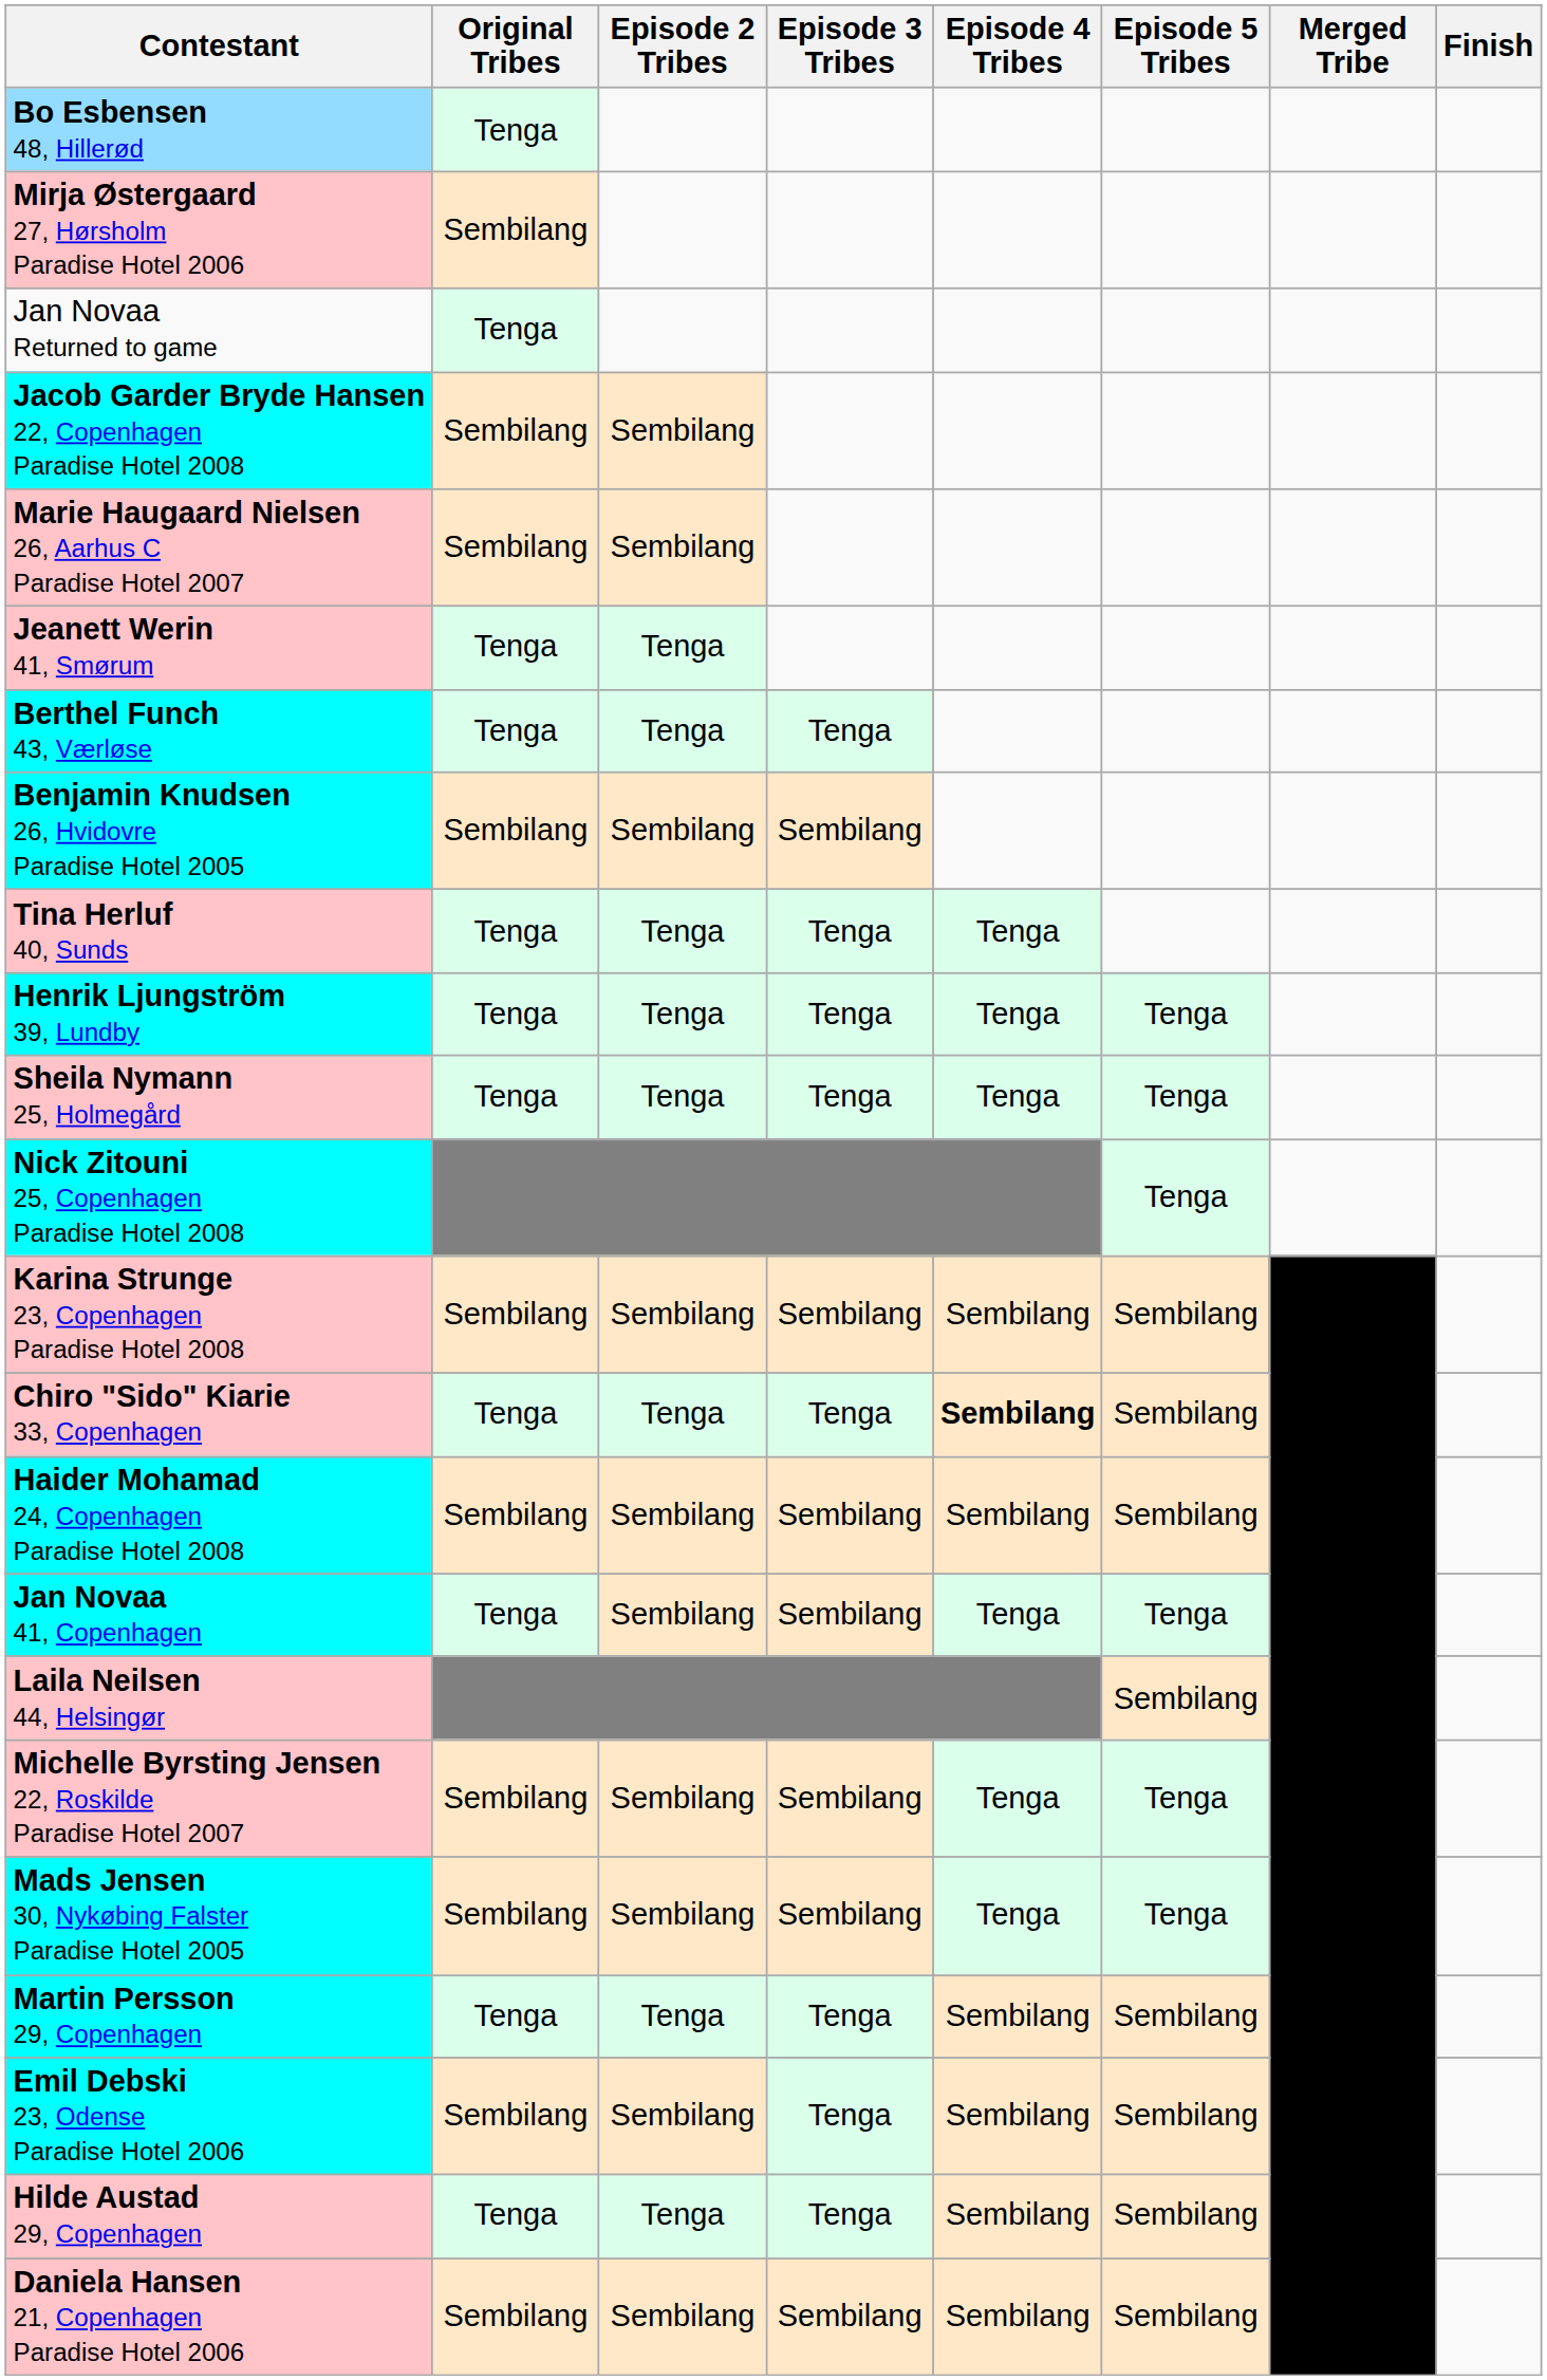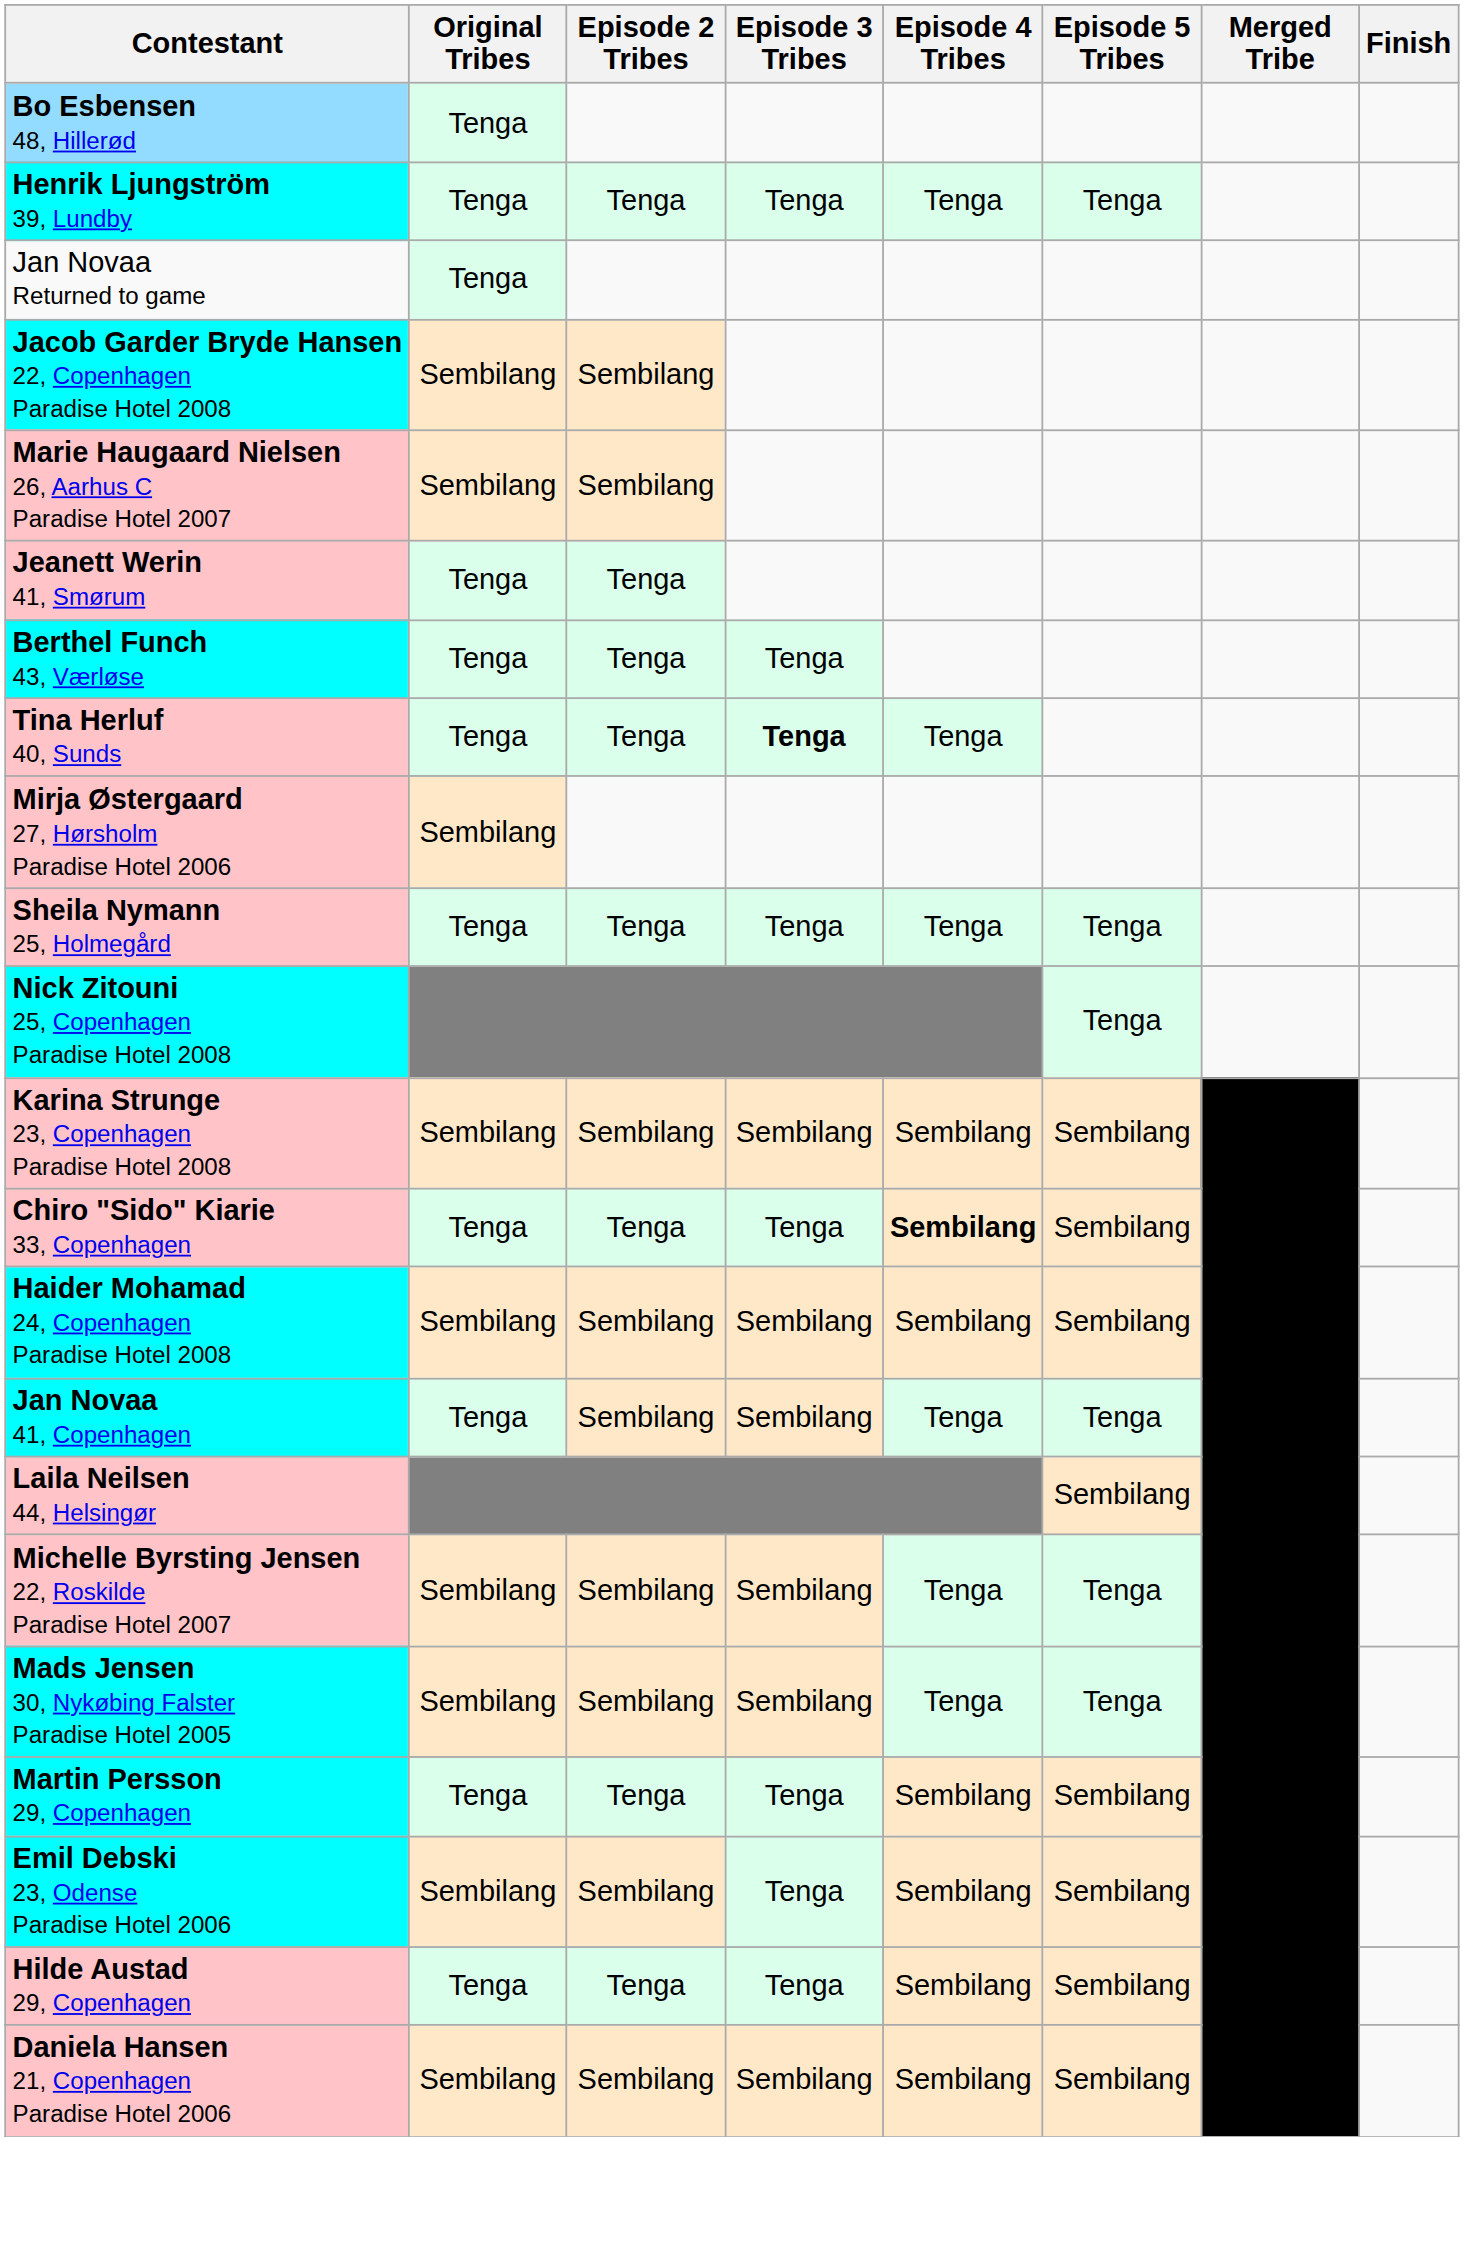 <table class="wikitable" style="margin:auto; text-align:center">
 <tr>
 <th>Contestant</th>
 <th width=80>Original<br>Tribes</th>
 <th width=80>Episode 2<br>Tribes</th>
 <th width=80>Episode 3<br>Tribes</th>
 <th width=80>Episode 4<br>Tribes</th>
 <th width=80>Episode 5<br>Tribes</th>
 <th width=80>Merged<br>Tribe</th>
 <th>Finish</th>
 </tr>
 <tr>
 <td style="text-align:left; background:#94DCFF;"><strong>Bo Esbensen</strong><br><small>48, <a href='#'>Hillerød</a></small></td>
 <td style="background:#DAFFEB; text-align:center;">Tenga</td>
 <td></td>
 <td></td>
 <td></td>
 <td></td>
 <td></td>
 <td></td>
 </tr>
 <tr>
-<td style="text-align:left; background:#FFC3C8;"><strong>Mirja Østergaard</strong><br><small>27, <a href='#'>Hørsholm</a><br>Paradise Hotel 2006</small></td>
-<td style="background:#FFE8C8; text-align:center;">Sembilang</td>
-<td></td>
-<td></td>
-<td></td>
-<td></td>
+<td style="text-align:left; background:cyan;"><strong>Henrik Ljungström</strong><br><small>39, <a href='#'>Lundby</a></small></td>
+<td style="background:#DAFFEB; text-align:center;">Tenga</td>
+<td style="background:#DAFFEB; text-align:center;">Tenga</td>
+<td style="background:#DAFFEB; text-align:center;">Tenga</td>
+<td style="background:#DAFFEB; text-align:center;">Tenga</td>
+<td style="background:#DAFFEB; text-align:center;">Tenga</td>
 <td></td>
 <td></td>
 </tr>
 <tr>
 <td align="left">Jan Novaa<br><small>Returned to game</small></td>
 <td style="background:#DAFFEB; text-align:center;">Tenga</td>
 <td></td>
 <td></td>
 <td></td>
 <td></td>
 <td></td>
 <td></td>
 </tr>
 <tr>
 <td style="text-align:left; background:cyan;"><strong>Jacob Garder Bryde Hansen</strong><br><small>22, <a href='#'>Copenhagen</a><br>Paradise Hotel 2008</small></td>
 <td style="background:#FFE8C8; text-align:center;">Sembilang</td>
 <td style="background:#FFE8C8; text-align:center;">Sembilang</td>
 <td></td>
 <td></td>
 <td></td>
 <td></td>
 <td></td>
 </tr>
 <tr>
 <td style="text-align:left; background:#FFC3C8;"><strong>Marie Haugaard Nielsen</strong><br><small>26, <a href='#'>Aarhus C</a><br>Paradise Hotel 2007</small></td>
 <td style="background:#FFE8C8; text-align:center;">Sembilang</td>
 <td style="background:#FFE8C8; text-align:center;">Sembilang</td>
 <td></td>
 <td></td>
 <td></td>
 <td></td>
 <td></td>
 </tr>
 <tr>
 <td style="text-align:left; background:#FFC3C8;"><strong>Jeanett Werin</strong><br><small>41, <a href='#'>Smørum</a></small></td>
 <td style="background:#DAFFEB; text-align:center;">Tenga</td>
 <td style="background:#DAFFEB; text-align:center;">Tenga</td>
 <td></td>
 <td></td>
 <td></td>
 <td></td>
 <td></td>
 </tr>
 <tr>
 <td style="text-align:left; background:cyan;"><strong>Berthel Funch</strong><br><small>43, <a href='#'>Værløse</a></small></td>
 <td style="background:#DAFFEB; text-align:center;">Tenga</td>
 <td style="background:#DAFFEB; text-align:center;">Tenga</td>
 <td style="background:#DAFFEB; text-align:center;">Tenga</td>
 <td></td>
 <td></td>
 <td></td>
 <td></td>
 </tr>
 <tr>
-<td style="text-align:left; background:cyan;"><strong>Benjamin Knudsen</strong><br><small>26, <a href='#'>Hvidovre</a><br>Paradise Hotel 2005</small></td>
-<td style="background:#FFE8C8; text-align:center;">Sembilang</td>
-<td style="background:#FFE8C8; text-align:center;">Sembilang</td>
-<td style="background:#FFE8C8; text-align:center;">Sembilang</td>
-<td></td>
-<td></td>
-<td></td>
-<td></td>
-</tr>
-<tr>
 <td style="text-align:left; background:#FFC3C8;"><strong>Tina Herluf</strong><br><small>40, <a href='#'>Sunds</a></small></td>
 <td style="background:#DAFFEB; text-align:center;">Tenga</td>
 <td style="background:#DAFFEB; text-align:center;">Tenga</td>
-<td style="background:#DAFFEB; text-align:center;">Tenga</td>
+<td style="background:#DAFFEB; text-align:center;"><strong>Tenga</strong></td>
 <td style="background:#DAFFEB; text-align:center;">Tenga</td>
 <td></td>
 <td></td>
 <td></td>
 </tr>
 <tr>
-<td style="text-align:left; background:cyan;"><strong>Henrik Ljungström</strong><br><small>39, <a href='#'>Lundby</a></small></td>
-<td style="background:#DAFFEB; text-align:center;">Tenga</td>
-<td style="background:#DAFFEB; text-align:center;">Tenga</td>
-<td style="background:#DAFFEB; text-align:center;">Tenga</td>
-<td style="background:#DAFFEB; text-align:center;">Tenga</td>
-<td style="background:#DAFFEB; text-align:center;">Tenga</td>
+<td style="text-align:left; background:#FFC3C8;"><strong>Mirja Østergaard</strong><br><small>27, <a href='#'>Hørsholm</a><br>Paradise Hotel 2006</small></td>
+<td style="background:#FFE8C8; text-align:center;">Sembilang</td>
+<td></td>
+<td></td>
+<td></td>
+<td></td>
 <td></td>
 <td></td>
 </tr>
 <tr>
 <td style="text-align:left; background:#FFC3C8;"><strong>Sheila Nymann</strong><br><small>25, <a href='#'>Holmegård</a></small></td>
 <td style="background:#DAFFEB; text-align:center;">Tenga</td>
 <td style="background:#DAFFEB; text-align:center;">Tenga</td>
 <td style="background:#DAFFEB; text-align:center;">Tenga</td>
 <td style="background:#DAFFEB; text-align:center;">Tenga</td>
 <td style="background:#DAFFEB; text-align:center;">Tenga</td>
 <td></td>
 <td></td>
 </tr>
 <tr>
 <td style="text-align:left; background:cyan;"><strong>Nick Zitouni</strong><br><small>25, <a href='#'>Copenhagen</a><br>Paradise Hotel 2008</small></td>
 <td style="text-align:center; background:gray;" colspan="4"></td>
 <td style="background:#DAFFEB; text-align:center;">Tenga</td>
 <td></td>
 <td></td>
 </tr>
 <tr>
 <td style="text-align:left; background:#FFC3C8;"><strong>Karina Strunge</strong><br><small>23, <a href='#'>Copenhagen</a><br>Paradise Hotel 2008</small></td>
 <td style="background:#FFE8C8; text-align:center;">Sembilang</td>
 <td style="background:#FFE8C8; text-align:center;">Sembilang</td>
 <td style="background:#FFE8C8; text-align:center;">Sembilang</td>
 <td style="background:#FFE8C8; text-align:center;">Sembilang</td>
 <td style="background:#FFE8C8; text-align:center;">Sembilang</td>
 <td style="background:#000; text-align:center;" rowspan="11"><span> Rapang</span></td>
 <td></td>
 </tr>
 <tr>
 <td style="text-align:left; background:#FFC3C8;"><strong>Chiro "Sido" Kiarie</strong><br><small>33, <a href='#'>Copenhagen</a></small></td>
 <td style="background:#DAFFEB; text-align:center;">Tenga</td>
 <td style="background:#DAFFEB; text-align:center;">Tenga</td>
 <td style="background:#DAFFEB; text-align:center;">Tenga</td>
 <td style="background:#FFE8C8; text-align:center;"><strong>Sembilang</strong></td>
 <td style="background:#FFE8C8; text-align:center;">Sembilang</td>
 <td></td>
 </tr>
 <tr>
 <td style="text-align:left; background:cyan;"><strong>Haider Mohamad</strong><br><small>24, <a href='#'>Copenhagen</a><br>Paradise Hotel 2008</small></td>
 <td style="background:#FFE8C8; text-align:center;">Sembilang</td>
 <td style="background:#FFE8C8; text-align:center;">Sembilang</td>
 <td style="background:#FFE8C8; text-align:center;">Sembilang</td>
 <td style="background:#FFE8C8; text-align:center;">Sembilang</td>
 <td style="background:#FFE8C8; text-align:center;">Sembilang</td>
 <td></td>
 </tr>
 <tr>
 <td style="text-align:left; background:cyan;"><strong>Jan Novaa</strong><br><small>41, <a href='#'>Copenhagen</a></small></td>
 <td style="background:#DAFFEB; text-align:center;">Tenga</td>
 <td style="background:#FFE8C8; text-align:center;">Sembilang</td>
 <td style="background:#FFE8C8; text-align:center;">Sembilang</td>
 <td style="background:#DAFFEB; text-align:center;">Tenga</td>
 <td style="background:#DAFFEB; text-align:center;">Tenga</td>
 <td></td>
 </tr>
 <tr>
 <td style="text-align:left; background:#FFC3C8;"><strong>Laila Neilsen</strong><br><small>44, <a href='#'>Helsingør</a></small></td>
 <td style="text-align:center; background:gray;" colspan="4"></td>
 <td style="background:#FFE8C8; text-align:center;">Sembilang</td>
 <td></td>
 </tr>
 <tr>
 <td style="text-align:left; background:#FFC3C8;"><strong>Michelle Byrsting Jensen</strong><br><small>22, <a href='#'>Roskilde</a><br>Paradise Hotel 2007</small></td>
 <td style="background:#FFE8C8; text-align:center;">Sembilang</td>
 <td style="background:#FFE8C8; text-align:center;">Sembilang</td>
 <td style="background:#FFE8C8; text-align:center;">Sembilang</td>
 <td style="background:#DAFFEB; text-align:center;">Tenga</td>
 <td style="background:#DAFFEB; text-align:center;">Tenga</td>
 <td></td>
 </tr>
 <tr>
 <td style="text-align:left; background:cyan;"><strong>Mads Jensen</strong><br><small>30, <a href='#'>Nykøbing Falster</a><br>Paradise Hotel 2005</small></td>
 <td style="background:#FFE8C8; text-align:center;">Sembilang</td>
 <td style="background:#FFE8C8; text-align:center;">Sembilang</td>
 <td style="background:#FFE8C8; text-align:center;">Sembilang</td>
 <td style="background:#DAFFEB; text-align:center;">Tenga</td>
 <td style="background:#DAFFEB; text-align:center;">Tenga</td>
 <td></td>
 </tr>
 <tr>
 <td style="text-align:left; background:cyan;"><strong>Martin Persson</strong><br><small>29, <a href='#'>Copenhagen</a></small></td>
 <td style="background:#DAFFEB; text-align:center;">Tenga</td>
 <td style="background:#DAFFEB; text-align:center;">Tenga</td>
 <td style="background:#DAFFEB; text-align:center;">Tenga</td>
 <td style="background:#FFE8C8; text-align:center;">Sembilang</td>
 <td style="background:#FFE8C8; text-align:center;">Sembilang</td>
 <td></td>
 </tr>
 <tr>
 <td style="text-align:left; background:cyan;"><strong>Emil Debski</strong><br><small>23, <a href='#'>Odense</a><br>Paradise Hotel 2006</small></td>
 <td style="background:#FFE8C8; text-align:center;">Sembilang</td>
 <td style="background:#FFE8C8; text-align:center;">Sembilang</td>
 <td style="background:#DAFFEB; text-align:center;">Tenga</td>
 <td style="background:#FFE8C8; text-align:center;">Sembilang</td>
 <td style="background:#FFE8C8; text-align:center;">Sembilang</td>
 <td></td>
 </tr>
 <tr>
 <td style="text-align:left; background:#FFC3C8;"><strong>Hilde Austad</strong><br><small>29, <a href='#'>Copenhagen</a></small></td>
 <td style="background:#DAFFEB; text-align:center;">Tenga</td>
 <td style="background:#DAFFEB; text-align:center;">Tenga</td>
 <td style="background:#DAFFEB; text-align:center;">Tenga</td>
 <td style="background:#FFE8C8; text-align:center;">Sembilang</td>
 <td style="background:#FFE8C8; text-align:center;">Sembilang</td>
 <td></td>
 </tr>
 <tr>
 <td style="text-align:left; background:#FFC3C8;"><strong>Daniela Hansen</strong><br><small>21, <a href='#'>Copenhagen</a><br>Paradise Hotel 2006</small></td>
 <td style="background:#FFE8C8; text-align:center;">Sembilang</td>
 <td style="background:#FFE8C8; text-align:center;">Sembilang</td>
 <td style="background:#FFE8C8; text-align:center;">Sembilang</td>
 <td style="background:#FFE8C8; text-align:center;">Sembilang</td>
 <td style="background:#FFE8C8; text-align:center;">Sembilang</td>
 <td></td>
 </tr>
 </table>
